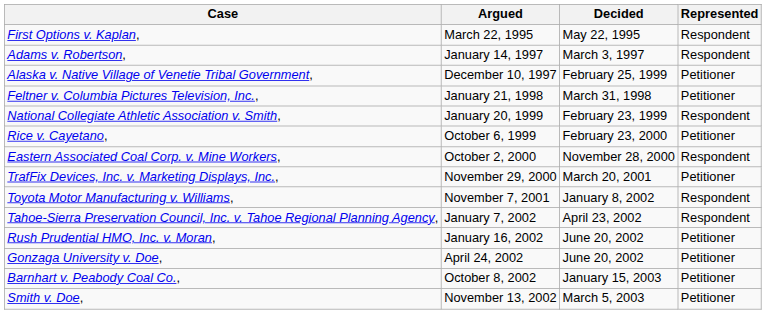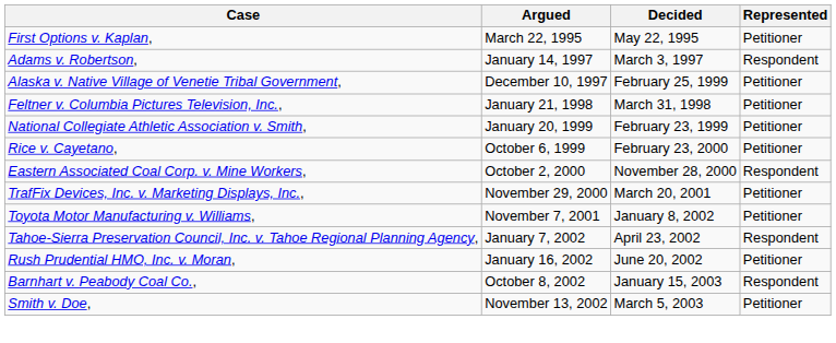 <table class="wikitable sortable plainrowheaders">
 <tr>
 <th>Case</th>
 <th>Argued</th>
 <th>Decided</th>
 <th>Represented</th>
 </tr>
 <tr>
 <td><em><a href='#'>First Options v. Kaplan</a></em>, </td>
 <td>March 22, 1995</td>
 <td>May 22, 1995</td>
-<td>Respondent</td>
+<td>Petitioner</td>
 </tr>
 <tr>
 <td><em><a href='#'>Adams v. Robertson</a></em>, </td>
 <td>January 14, 1997</td>
 <td>March 3, 1997</td>
 <td>Respondent</td>
 </tr>
 <tr>
 <td><em><a href='#'>Alaska v. Native Village of Venetie Tribal Government</a></em>, </td>
 <td>December 10, 1997</td>
 <td>February 25, 1999</td>
 <td>Petitioner</td>
 </tr>
 <tr>
 <td><em><a href='#'>Feltner v. Columbia Pictures Television, Inc.</a></em>, </td>
 <td>January 21, 1998</td>
 <td>March 31, 1998</td>
 <td>Petitioner</td>
 </tr>
 <tr>
 <td><em><a href='#'>National Collegiate Athletic Association v. Smith</a></em>, </td>
 <td>January 20, 1999</td>
 <td>February 23, 1999</td>
-<td>Respondent</td>
+<td>Petitioner</td>
 </tr>
 <tr>
 <td><em><a href='#'>Rice v. Cayetano</a></em>, </td>
 <td>October 6, 1999</td>
 <td>February 23, 2000</td>
 <td>Petitioner</td>
 </tr>
 <tr>
 <td><em><a href='#'>Eastern Associated Coal Corp. v. Mine Workers</a></em>, </td>
 <td>October 2, 2000</td>
 <td>November 28, 2000</td>
 <td>Respondent</td>
 </tr>
 <tr>
 <td><em><a href='#'>TrafFix Devices, Inc. v. Marketing Displays, Inc.</a></em>, </td>
 <td>November 29, 2000</td>
 <td>March 20, 2001</td>
 <td>Petitioner</td>
 </tr>
 <tr>
 <td><em><a href='#'>Toyota Motor Manufacturing v. Williams</a></em>, </td>
 <td>November 7, 2001</td>
 <td>January 8, 2002</td>
-<td>Respondent</td>
+<td>Petitioner</td>
 </tr>
 <tr>
 <td><em><a href='#'>Tahoe-Sierra Preservation Council, Inc. v. Tahoe Regional Planning Agency</a></em>, </td>
 <td>January 7, 2002</td>
 <td>April 23, 2002</td>
 <td>Respondent</td>
 </tr>
 <tr>
 <td><em><a href='#'>Rush Prudential HMO, Inc. v. Moran</a></em>, </td>
 <td>January 16, 2002</td>
 <td>June 20, 2002</td>
 <td>Petitioner</td>
 </tr>
 <tr>
-<td><em><a href='#'>Gonzaga University v. Doe</a></em>, </td>
-<td>April 24, 2002</td>
-<td>June 20, 2002</td>
-<td>Petitioner</td>
-</tr>
-<tr>
 <td><em><a href='#'>Barnhart v. Peabody Coal Co.</a></em>, </td>
 <td>October 8, 2002</td>
 <td>January 15, 2003</td>
-<td>Petitioner</td>
+<td>Respondent</td>
 </tr>
 <tr>
 <td><em><a href='#'>Smith v. Doe</a></em>, </td>
 <td>November 13, 2002</td>
 <td>March 5, 2003</td>
 <td>Petitioner</td>
 </tr>
 </table>
